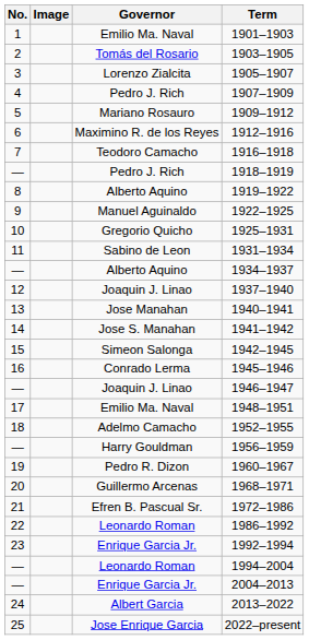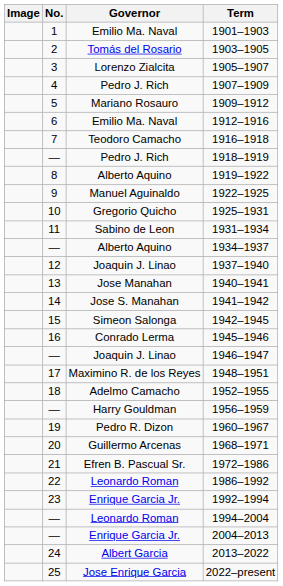 <table class="wikitable" style="text-align:center;">
 <tr>
+<th>Image</th>
 <th>No.</th>
-<th>Image</th>
 <th>Governor</th>
 <th>Term</th>
 </tr>
 <tr>
+<td></td>
 <td>1</td>
-<td></td>
 <td>Emilio Ma. Naval</td>
 <td>1901–1903</td>
 </tr>
 <tr>
+<td></td>
 <td>2</td>
-<td></td>
 <td><a href='#'>Tomás del Rosario</a></td>
 <td>1903–1905</td>
 </tr>
 <tr>
+<td></td>
 <td>3</td>
-<td></td>
 <td>Lorenzo Zialcita</td>
 <td>1905–1907</td>
 </tr>
 <tr>
+<td></td>
 <td>4</td>
-<td></td>
 <td>Pedro J. Rich</td>
 <td>1907–1909</td>
 </tr>
 <tr>
+<td></td>
 <td>5</td>
-<td></td>
 <td>Mariano Rosauro</td>
 <td>1909–1912</td>
 </tr>
 <tr>
+<td></td>
 <td>6</td>
-<td></td>
-<td>Maximino R. de los Reyes</td>
+<td>Emilio Ma. Naval</td>
 <td>1912–1916</td>
 </tr>
 <tr>
+<td></td>
 <td>7</td>
-<td></td>
 <td>Teodoro Camacho</td>
 <td>1916–1918</td>
 </tr>
 <tr>
+<td></td>
 <td>—</td>
-<td></td>
 <td>Pedro J. Rich</td>
 <td>1918–1919</td>
 </tr>
 <tr>
+<td></td>
 <td>8</td>
-<td></td>
 <td>Alberto Aquino</td>
 <td>1919–1922</td>
 </tr>
 <tr>
+<td></td>
 <td>9</td>
-<td></td>
 <td>Manuel Aguinaldo</td>
 <td>1922–1925</td>
 </tr>
 <tr>
+<td></td>
 <td>10</td>
-<td></td>
 <td>Gregorio Quicho</td>
 <td>1925–1931</td>
 </tr>
 <tr>
+<td></td>
 <td>11</td>
-<td></td>
 <td>Sabino de Leon</td>
 <td>1931–1934</td>
 </tr>
 <tr>
+<td></td>
 <td>—</td>
-<td></td>
 <td>Alberto Aquino</td>
 <td>1934–1937</td>
 </tr>
 <tr>
+<td></td>
 <td>12</td>
-<td></td>
 <td>Joaquin J. Linao</td>
 <td>1937–1940</td>
 </tr>
 <tr>
+<td></td>
 <td>13</td>
-<td></td>
 <td>Jose Manahan</td>
 <td>1940–1941</td>
 </tr>
 <tr>
+<td></td>
 <td>14</td>
-<td></td>
 <td>Jose S. Manahan</td>
 <td>1941–1942</td>
 </tr>
 <tr>
+<td></td>
 <td>15</td>
-<td></td>
 <td>Simeon Salonga</td>
 <td>1942–1945</td>
 </tr>
 <tr>
+<td></td>
 <td>16</td>
-<td></td>
 <td>Conrado Lerma</td>
 <td>1945–1946</td>
 </tr>
 <tr>
+<td></td>
 <td>—</td>
-<td></td>
 <td>Joaquin J. Linao</td>
 <td>1946–1947</td>
 </tr>
 <tr>
+<td></td>
 <td>17</td>
-<td></td>
-<td>Emilio Ma. Naval</td>
+<td>Maximino R. de los Reyes</td>
 <td>1948–1951</td>
 </tr>
 <tr>
+<td></td>
 <td>18</td>
-<td></td>
 <td>Adelmo Camacho</td>
 <td>1952–1955</td>
 </tr>
 <tr>
+<td></td>
 <td>—</td>
-<td></td>
 <td>Harry Gouldman</td>
 <td>1956–1959</td>
 </tr>
 <tr>
+<td></td>
 <td>19</td>
-<td></td>
 <td>Pedro R. Dizon</td>
 <td>1960–1967</td>
 </tr>
 <tr>
+<td></td>
 <td>20</td>
-<td></td>
 <td>Guillermo Arcenas</td>
 <td>1968–1971</td>
 </tr>
 <tr>
+<td></td>
 <td>21</td>
-<td></td>
 <td>Efren B. Pascual Sr.</td>
 <td>1972–1986</td>
 </tr>
 <tr>
+<td></td>
 <td>22</td>
-<td></td>
 <td><a href='#'>Leonardo Roman</a></td>
 <td>1986–1992</td>
 </tr>
 <tr>
+<td></td>
 <td>23</td>
-<td></td>
 <td><a href='#'>Enrique Garcia Jr.</a></td>
 <td>1992–1994</td>
 </tr>
 <tr>
+<td></td>
 <td>—</td>
-<td></td>
 <td><a href='#'>Leonardo Roman</a></td>
 <td>1994–2004</td>
 </tr>
 <tr>
+<td></td>
 <td>—</td>
-<td></td>
 <td><a href='#'>Enrique Garcia Jr.</a></td>
 <td>2004–2013</td>
 </tr>
 <tr>
+<td align="center"></td>
 <td align="center">24</td>
-<td align="center"></td>
 <td align="center"><a href='#'>Albert Garcia</a></td>
 <td align="center">2013–2022</td>
 </tr>
 <tr>
+<td align="center"></td>
 <td align="center">25</td>
-<td align="center"></td>
 <td align="center"><a href='#'>Jose Enrique Garcia</a></td>
 <td align="center">2022–present</td>
 </tr>
 </table>
